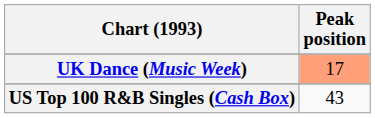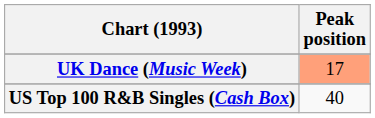 <table class="wikitable sortable plainrowheaders" style="text-align:center">
 <tr>
 <th scope="col">Chart (1993)</th>
 <th scope="col">Peak<br>position</th>
 </tr>
 <tr>
 </tr>
 <tr>
 <th scope="row"><a href='#'>UK Dance</a> (<em><a href='#'>Music Week</a></em>)</th>
 <td style="background: lightsalmon;">17</td>
 </tr>
 <tr>
 </tr>
 <tr>
 </tr>
 <tr>
 </tr>
 <tr>
 <th scope="row">US Top 100 R&B Singles (<em><a href='#'>Cash Box</a></em>)</th>
-<td>43</td>
+<td>40</td>
 </tr>
 </table>
